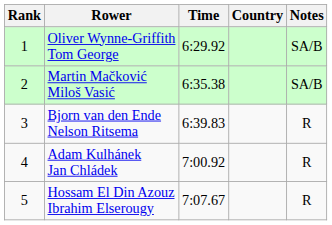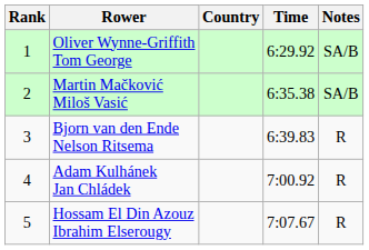 <table class="wikitable" style="text-align:center">
 <tr>
 <th>Rank</th>
 <th>Rower</th>
+<th>Country</th>
 <th>Time</th>
-<th>Country</th>
 <th>Notes</th>
 </tr>
 <tr bgcolor=ccffcc>
 <td>1</td>
 <td align="left"><a href='#'>Oliver Wynne-Griffith</a><br><a href='#'>Tom George</a></td>
+<td align="left"></td>
 <td>6:29.92</td>
-<td align="left"></td>
 <td>SA/B</td>
 </tr>
 <tr bgcolor=ccffcc>
 <td>2</td>
 <td align="left"><a href='#'>Martin Mačković</a><br><a href='#'>Miloš Vasić</a></td>
+<td align="left"></td>
 <td>6:35.38</td>
-<td align="left"></td>
 <td>SA/B</td>
 </tr>
 <tr>
 <td>3</td>
 <td align="left"><a href='#'>Bjorn van den Ende</a><br><a href='#'>Nelson Ritsema</a></td>
+<td align="left"></td>
 <td>6:39.83</td>
-<td align="left"></td>
 <td>R</td>
 </tr>
 <tr>
 <td>4</td>
 <td align="left"><a href='#'>Adam Kulhánek</a><br><a href='#'>Jan Chládek</a></td>
+<td align="left"></td>
 <td>7:00.92</td>
-<td align="left"></td>
 <td>R</td>
 </tr>
 <tr>
 <td>5</td>
 <td align="left"><a href='#'>Hossam El Din Azouz</a><br><a href='#'>Ibrahim Elserougy</a></td>
+<td align="left"></td>
 <td>7:07.67</td>
-<td align="left"></td>
 <td>R</td>
 </tr>
 </table>
